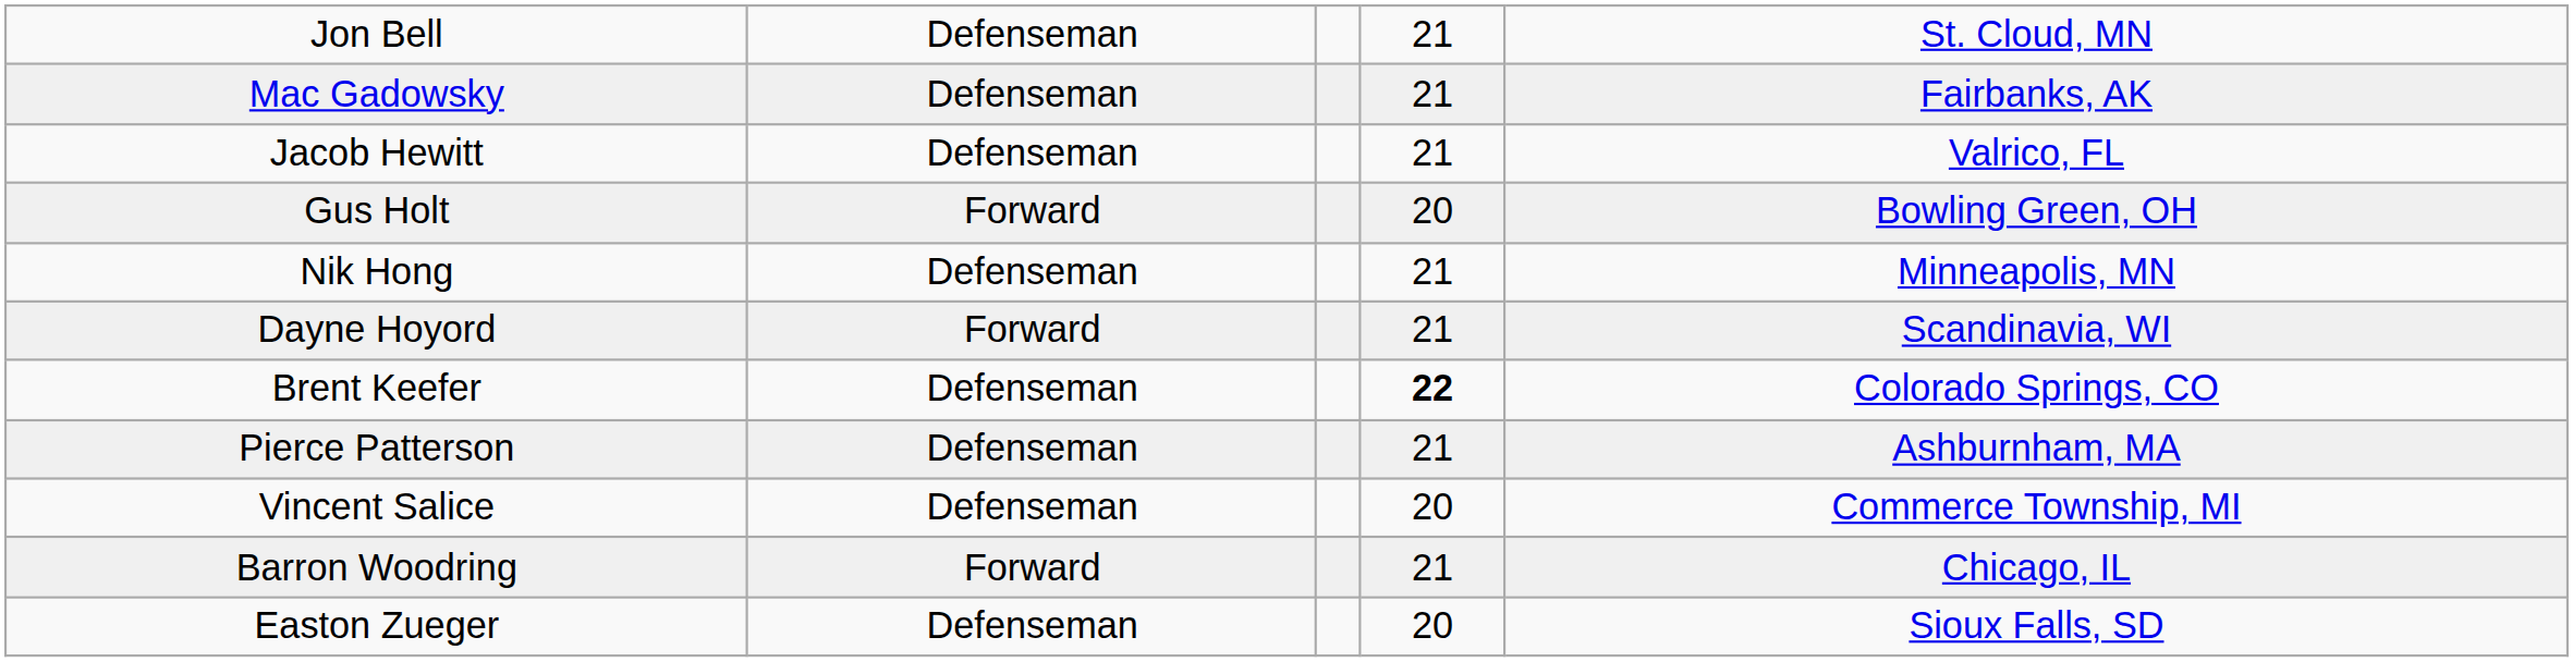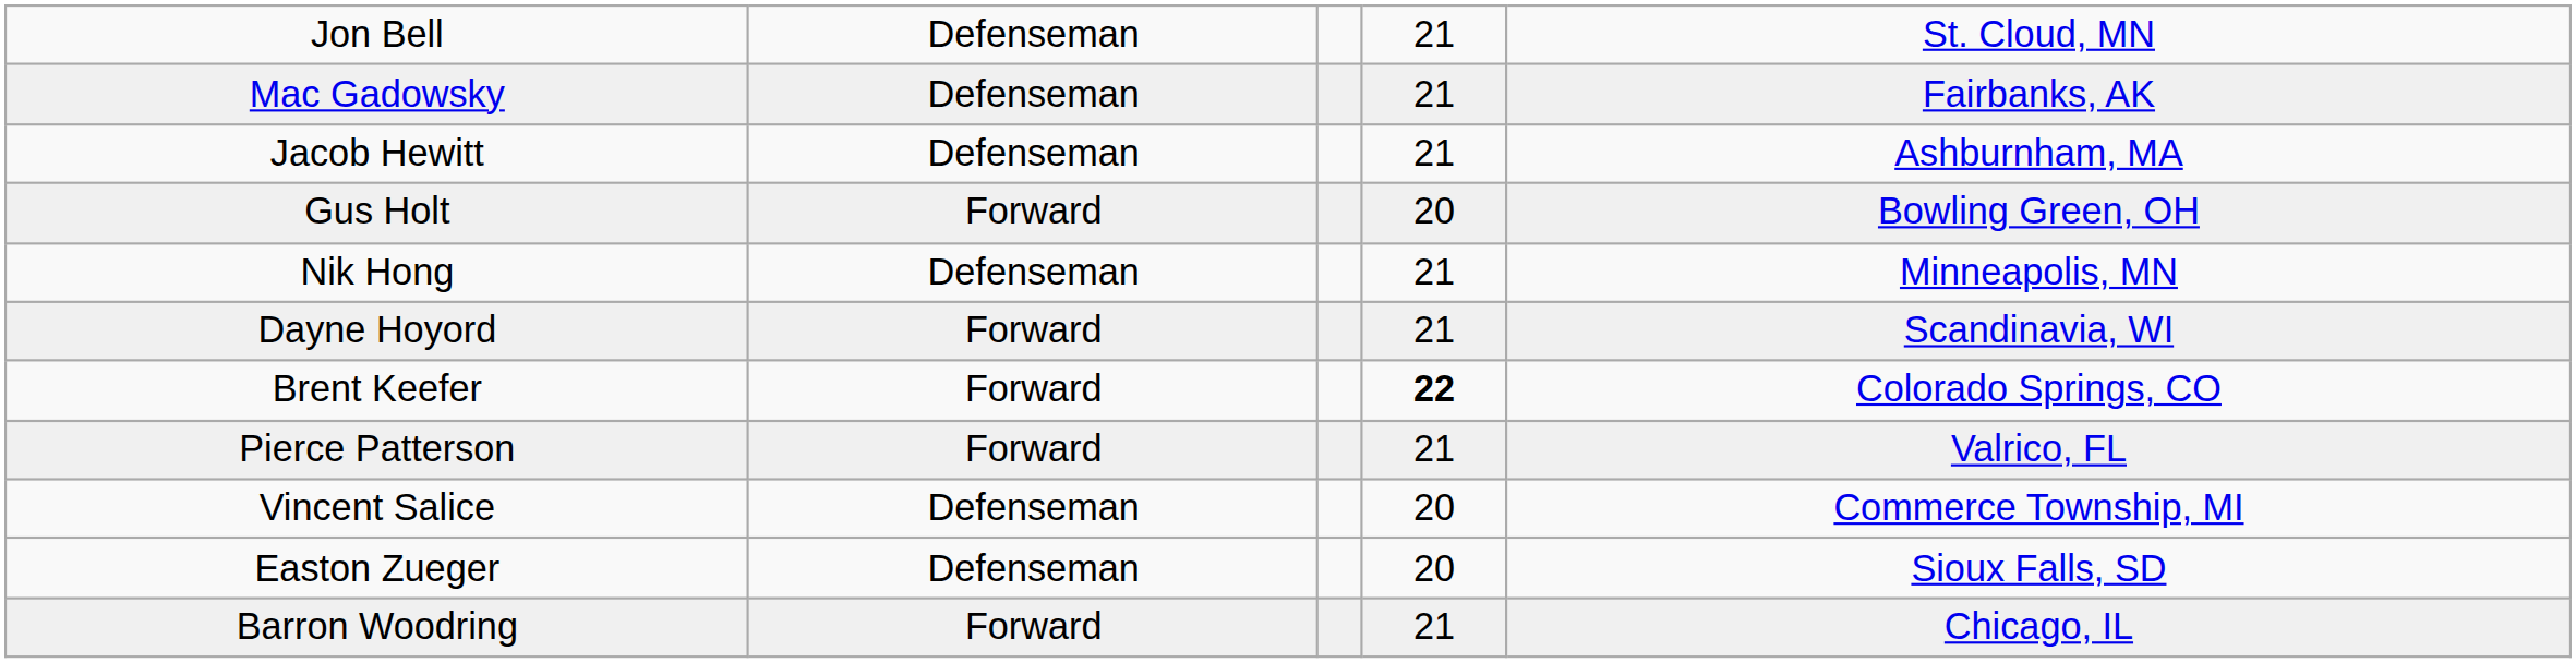 <table class="wikitable" width=1100>
 <tr align="center" bgcolor="">
 <td>Jon Bell</td>
 <td>Defenseman</td>
 <td></td>
 <td>21</td>
 <td><a href='#'>St. Cloud, MN</a></td>
 </tr>
 <tr align="center" bgcolor="f0f0f0">
 <td><a href='#'>Mac Gadowsky</a></td>
 <td>Defenseman</td>
 <td></td>
 <td>21</td>
 <td><a href='#'>Fairbanks, AK</a></td>
 </tr>
 <tr align="center" bgcolor="">
 <td>Jacob Hewitt</td>
 <td>Defenseman</td>
 <td></td>
 <td>21</td>
-<td><a href='#'>Valrico, FL</a></td>
+<td><a href='#'>Ashburnham, MA</a></td>
 </tr>
 <tr align="center" bgcolor="f0f0f0">
 <td>Gus Holt</td>
 <td>Forward</td>
 <td></td>
 <td>20</td>
 <td><a href='#'>Bowling Green, OH</a></td>
 </tr>
 <tr align="center" bgcolor="">
 <td>Nik Hong</td>
 <td>Defenseman</td>
 <td></td>
 <td>21</td>
 <td><a href='#'>Minneapolis, MN</a></td>
 </tr>
 <tr align="center" bgcolor="f0f0f0">
 <td>Dayne Hoyord</td>
 <td>Forward</td>
 <td></td>
 <td>21</td>
 <td><a href='#'>Scandinavia, WI</a></td>
 </tr>
 <tr align="center" bgcolor="">
 <td>Brent Keefer</td>
-<td>Defenseman</td>
+<td>Forward</td>
 <td></td>
 <td><strong>22</strong></td>
 <td><a href='#'>Colorado Springs, CO</a></td>
 </tr>
 <tr align="center" bgcolor="f0f0f0">
 <td>Pierce Patterson</td>
-<td>Defenseman</td>
+<td>Forward</td>
 <td></td>
 <td>21</td>
-<td><a href='#'>Ashburnham, MA</a></td>
+<td><a href='#'>Valrico, FL</a></td>
 </tr>
 <tr align="center" bgcolor="">
 <td>Vincent Salice</td>
 <td>Defenseman</td>
 <td></td>
 <td>20</td>
 <td><a href='#'>Commerce Township, MI</a></td>
 </tr>
+<tr align="center" bgcolor="">
+<td>Easton Zueger</td>
+<td>Defenseman</td>
+<td></td>
+<td>20</td>
+<td><a href='#'>Sioux Falls, SD</a></td>
+</tr>
 <tr align="center" bgcolor="f0f0f0">
 <td>Barron Woodring</td>
 <td>Forward</td>
 <td></td>
 <td>21</td>
 <td><a href='#'>Chicago, IL</a></td>
 </tr>
-<tr align="center" bgcolor="">
-<td>Easton Zueger</td>
-<td>Defenseman</td>
-<td></td>
-<td>20</td>
-<td><a href='#'>Sioux Falls, SD</a></td>
-</tr>
 </table>
